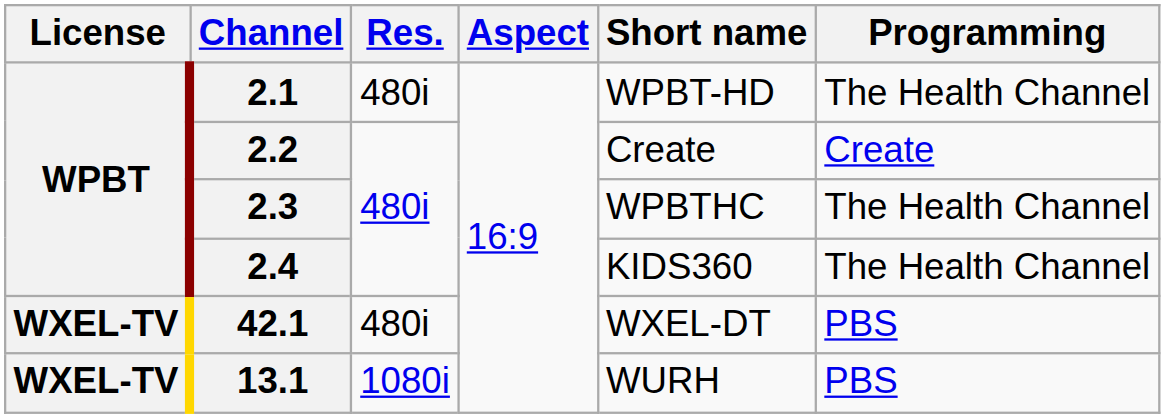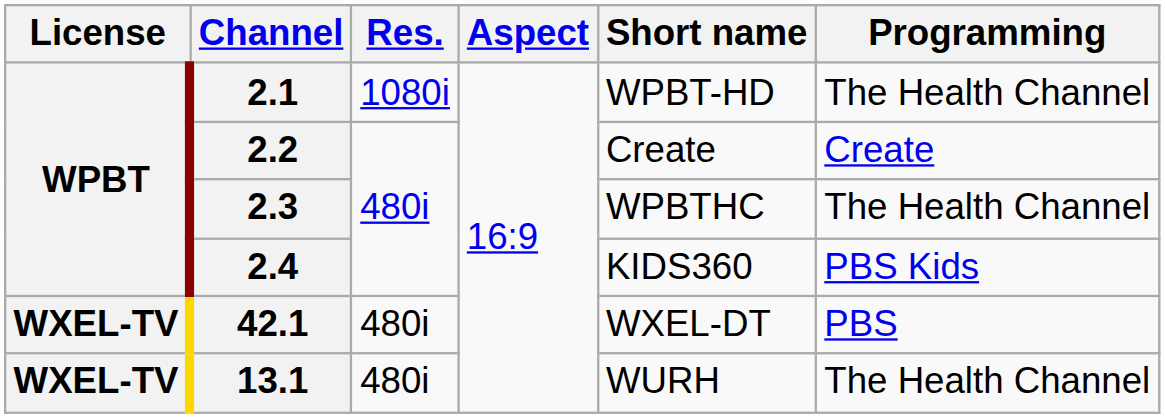 <table class="wikitable">
 <tr>
 <th scope = "col">License</th>
 <th scope = "col"><a href='#'>Channel</a></th>
 <th scope = "col"><a href='#'>Res.</a></th>
 <th scope = "col"><a href='#'>Aspect</a></th>
 <th scope = "col">Short name</th>
 <th scope = "col">Programming</th>
 </tr>
 <tr>
 <th rowspan = "4" scope = "row" style="border-right: 4px solid #8B0000;">WPBT</th>
 <th scope = "row">2.1</th>
-<td>480i</td>
+<td><a href='#'>1080i</a></td>
 <td rowspan="6"><a href='#'>16:9</a></td>
 <td>WPBT-HD</td>
 <td>The Health Channel</td>
 </tr>
 <tr>
 <th scope = "row">2.2</th>
 <td rowspan="3"><a href='#'>480i</a></td>
 <td>Create</td>
 <td><a href='#'>Create</a></td>
 </tr>
 <tr>
 <th scope = "row">2.3</th>
 <td>WPBTHC</td>
 <td>The Health Channel</td>
 </tr>
 <tr>
 <th scope = "row">2.4</th>
 <td>KIDS360</td>
-<td>The Health Channel</td>
+<td><a href='#'>PBS Kids</a></td>
 </tr>
 <tr>
 <th rowspan = "row" scope = "row" style="border-right: 4px solid #FFD700;">WXEL-TV</th>
 <th scope = "row">42.1</th>
 <td>480i</td>
 <td>WXEL-DT</td>
 <td><a href='#'>PBS</a></td>
 </tr>
 <tr>
 <th rowspan = "row" scope = "row" style="border-right: 4px solid #FFD700;">WXEL-TV</th>
 <th scope = "row">13.1</th>
-<td><a href='#'>1080i</a></td>
+<td>480i</td>
 <td>WURH</td>
-<td><a href='#'>PBS</a></td>
+<td>The Health Channel</td>
 </tr>
 </table>
